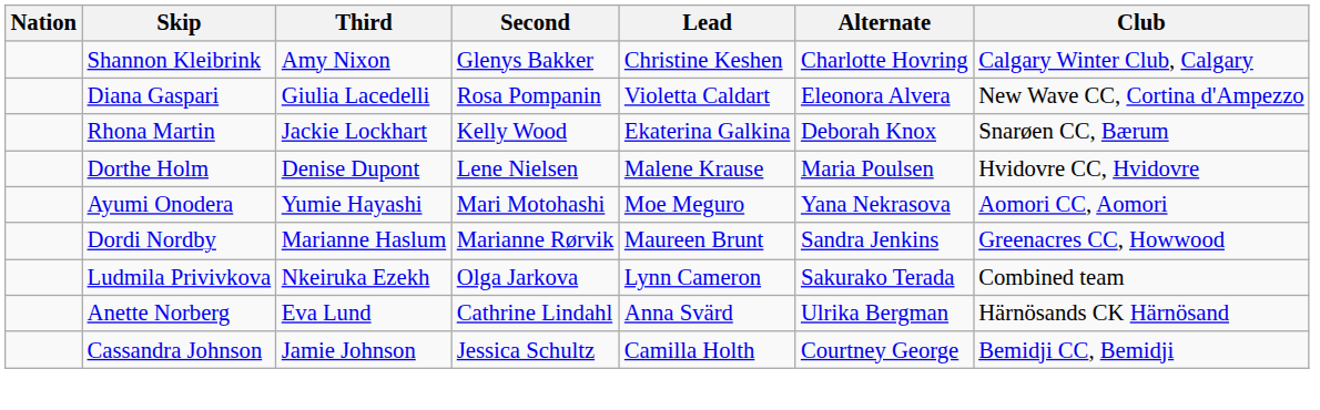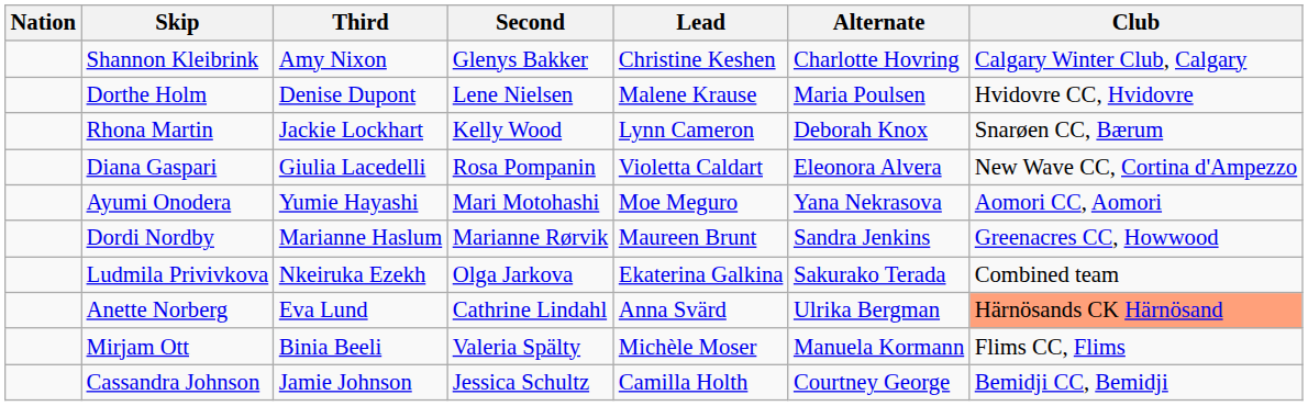 <table class="wikitable">
 <tr>
 <th>Nation</th>
 <th>Skip</th>
 <th>Third</th>
 <th>Second</th>
 <th>Lead</th>
 <th>Alternate</th>
 <th>Club</th>
 </tr>
 <tr>
 <td></td>
 <td><a href='#'>Shannon Kleibrink</a></td>
 <td><a href='#'>Amy Nixon</a></td>
 <td><a href='#'>Glenys Bakker</a></td>
 <td><a href='#'>Christine Keshen</a></td>
 <td><a href='#'>Charlotte Hovring</a></td>
 <td><a href='#'>Calgary Winter Club</a>, <a href='#'>Calgary</a></td>
 </tr>
 <tr>
 <td></td>
+<td><a href='#'>Dorthe Holm</a></td>
+<td><a href='#'>Denise Dupont</a></td>
+<td><a href='#'>Lene Nielsen</a></td>
+<td><a href='#'>Malene Krause</a></td>
+<td><a href='#'>Maria Poulsen</a></td>
+<td>Hvidovre CC, <a href='#'>Hvidovre</a></td>
+</tr>
+<tr>
+<td></td>
+<td><a href='#'>Rhona Martin</a></td>
+<td><a href='#'>Jackie Lockhart</a></td>
+<td><a href='#'>Kelly Wood</a></td>
+<td><a href='#'>Lynn Cameron</a></td>
+<td><a href='#'>Deborah Knox</a></td>
+<td>Snarøen CC, <a href='#'>Bærum</a></td>
+</tr>
+<tr>
+<td></td>
 <td><a href='#'>Diana Gaspari</a></td>
 <td><a href='#'>Giulia Lacedelli</a></td>
 <td><a href='#'>Rosa Pompanin</a></td>
 <td><a href='#'>Violetta Caldart</a></td>
 <td><a href='#'>Eleonora Alvera</a></td>
 <td>New Wave CC, <a href='#'>Cortina d'Ampezzo</a></td>
-</tr>
-<tr>
-<td></td>
-<td><a href='#'>Rhona Martin</a></td>
-<td><a href='#'>Jackie Lockhart</a></td>
-<td><a href='#'>Kelly Wood</a></td>
-<td><a href='#'>Ekaterina Galkina</a></td>
-<td><a href='#'>Deborah Knox</a></td>
-<td>Snarøen CC, <a href='#'>Bærum</a></td>
-</tr>
-<tr>
-<td></td>
-<td><a href='#'>Dorthe Holm</a></td>
-<td><a href='#'>Denise Dupont</a></td>
-<td><a href='#'>Lene Nielsen</a></td>
-<td><a href='#'>Malene Krause</a></td>
-<td><a href='#'>Maria Poulsen</a></td>
-<td>Hvidovre CC, <a href='#'>Hvidovre</a></td>
 </tr>
 <tr>
 <td></td>
 <td><a href='#'>Ayumi Onodera</a></td>
 <td><a href='#'>Yumie Hayashi</a></td>
 <td><a href='#'>Mari Motohashi</a></td>
 <td><a href='#'>Moe Meguro</a></td>
 <td><a href='#'>Yana Nekrasova</a></td>
 <td><a href='#'>Aomori CC</a>, <a href='#'>Aomori</a></td>
 </tr>
 <tr>
 <td></td>
 <td><a href='#'>Dordi Nordby</a></td>
 <td><a href='#'>Marianne Haslum</a></td>
 <td><a href='#'>Marianne Rørvik</a></td>
 <td><a href='#'>Maureen Brunt</a></td>
 <td><a href='#'>Sandra Jenkins</a></td>
 <td><a href='#'>Greenacres CC</a>, <a href='#'>Howwood</a></td>
 </tr>
 <tr>
 <td></td>
 <td><a href='#'>Ludmila Privivkova</a></td>
 <td><a href='#'>Nkeiruka Ezekh</a></td>
 <td><a href='#'>Olga Jarkova</a></td>
-<td><a href='#'>Lynn Cameron</a></td>
+<td><a href='#'>Ekaterina Galkina</a></td>
 <td><a href='#'>Sakurako Terada</a></td>
 <td>Сombined team</td>
 </tr>
 <tr>
 <td></td>
 <td><a href='#'>Anette Norberg</a></td>
 <td><a href='#'>Eva Lund</a></td>
 <td><a href='#'>Cathrine Lindahl</a></td>
 <td><a href='#'>Anna Svärd</a></td>
 <td><a href='#'>Ulrika Bergman</a></td>
-<td>Härnösands CK <a href='#'>Härnösand</a></td>
+<td style="background: lightsalmon;">Härnösands CK <a href='#'>Härnösand</a></td>
+</tr>
+<tr>
+<td></td>
+<td><a href='#'>Mirjam Ott</a></td>
+<td><a href='#'>Binia Beeli</a></td>
+<td><a href='#'>Valeria Spälty</a></td>
+<td><a href='#'>Michèle Moser</a></td>
+<td><a href='#'>Manuela Kormann</a></td>
+<td>Flims CC, <a href='#'>Flims</a></td>
 </tr>
 <tr>
 <td></td>
 <td><a href='#'>Cassandra Johnson</a></td>
 <td><a href='#'>Jamie Johnson</a></td>
 <td><a href='#'>Jessica Schultz</a></td>
 <td><a href='#'>Camilla Holth</a></td>
 <td><a href='#'>Courtney George</a></td>
 <td><a href='#'>Bemidji CC</a>, <a href='#'>Bemidji</a></td>
 </tr>
 </table>
